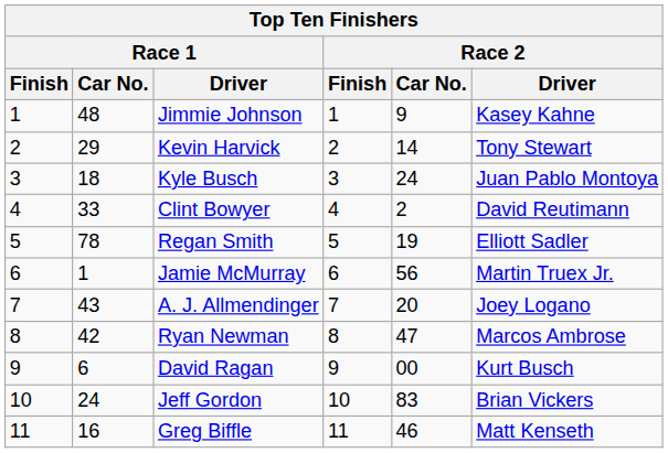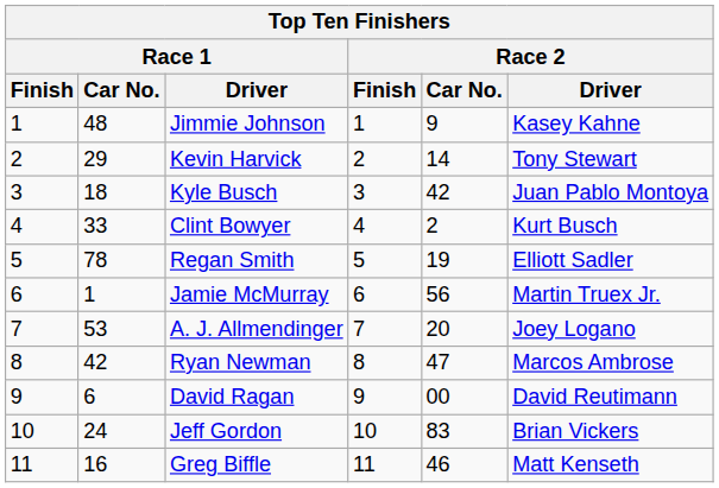 <table class="wikitable">
 <tr>
 <th colspan="6">Top Ten Finishers</th>
 </tr>
 <tr>
 <th colspan="3">Race 1</th>
 <th colspan="3">Race 2</th>
 </tr>
 <tr>
 <th>Finish</th>
 <th>Car No.</th>
 <th>Driver</th>
 <th>Finish</th>
 <th>Car No.</th>
 <th>Driver</th>
 </tr>
 <tr>
 <td>1</td>
 <td>48</td>
 <td><a href='#'>Jimmie Johnson</a></td>
 <td>1</td>
 <td>9</td>
 <td><a href='#'>Kasey Kahne</a></td>
 </tr>
 <tr>
 <td>2</td>
 <td>29</td>
 <td><a href='#'>Kevin Harvick</a></td>
 <td>2</td>
 <td>14</td>
 <td><a href='#'>Tony Stewart</a></td>
 </tr>
 <tr>
 <td>3</td>
 <td>18</td>
 <td><a href='#'>Kyle Busch</a></td>
 <td>3</td>
-<td>24</td>
+<td>42</td>
 <td><a href='#'>Juan Pablo Montoya</a></td>
 </tr>
 <tr>
 <td>4</td>
 <td>33</td>
 <td><a href='#'>Clint Bowyer</a></td>
 <td>4</td>
 <td>2</td>
-<td><a href='#'>David Reutimann</a></td>
+<td><a href='#'>Kurt Busch</a></td>
 </tr>
 <tr>
 <td>5</td>
 <td>78</td>
 <td><a href='#'>Regan Smith</a></td>
 <td>5</td>
 <td>19</td>
 <td><a href='#'>Elliott Sadler</a></td>
 </tr>
 <tr>
 <td>6</td>
 <td>1</td>
 <td><a href='#'>Jamie McMurray</a></td>
 <td>6</td>
 <td>56</td>
 <td><a href='#'>Martin Truex Jr.</a></td>
 </tr>
 <tr>
 <td>7</td>
-<td>43</td>
+<td>53</td>
 <td><a href='#'>A. J. Allmendinger</a></td>
 <td>7</td>
 <td>20</td>
 <td><a href='#'>Joey Logano</a></td>
 </tr>
 <tr>
 <td>8</td>
 <td>42</td>
 <td><a href='#'>Ryan Newman</a></td>
 <td>8</td>
 <td>47</td>
 <td><a href='#'>Marcos Ambrose</a></td>
 </tr>
 <tr>
 <td>9</td>
 <td>6</td>
 <td><a href='#'>David Ragan</a></td>
 <td>9</td>
 <td>00</td>
-<td><a href='#'>Kurt Busch</a></td>
+<td><a href='#'>David Reutimann</a></td>
 </tr>
 <tr>
 <td>10</td>
 <td>24</td>
 <td><a href='#'>Jeff Gordon</a></td>
 <td>10</td>
 <td>83</td>
 <td><a href='#'>Brian Vickers</a></td>
 </tr>
 <tr>
 <td>11</td>
 <td>16</td>
 <td><a href='#'>Greg Biffle</a></td>
 <td>11</td>
 <td>46</td>
 <td><a href='#'>Matt Kenseth</a></td>
 </tr>
 </table>
